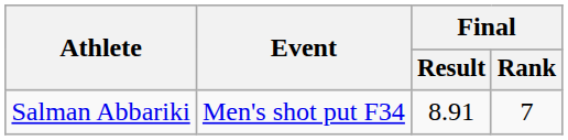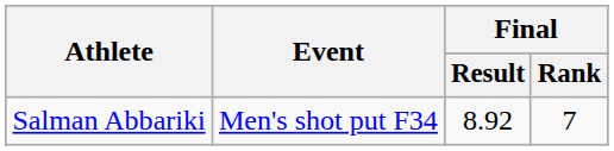 <table class="wikitable" style="font-size:90%">
 <tr>
 <th rowspan="2">Athlete</th>
 <th rowspan="2">Event</th>
 <th colspan="2">Final</th>
 </tr>
 <tr style="font-size:95%">
 <th>Result</th>
 <th>Rank</th>
 </tr>
 <tr align=center>
 <td align=left><a href='#'>Salman Abbariki</a></td>
 <td align=left><a href='#'>Men's shot put F34</a></td>
-<td>8.91</td>
+<td>8.92</td>
 <td>7</td>
 </tr>
 </table>
